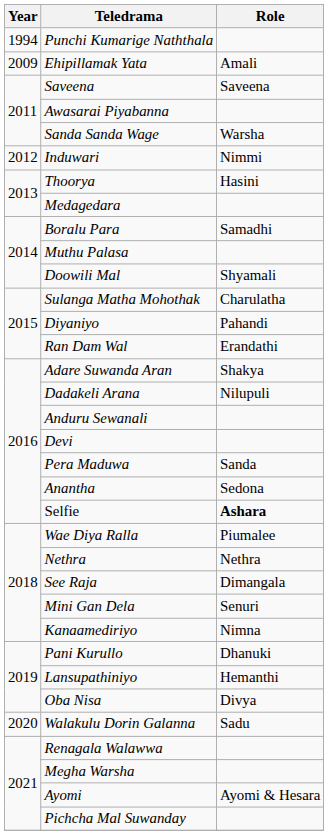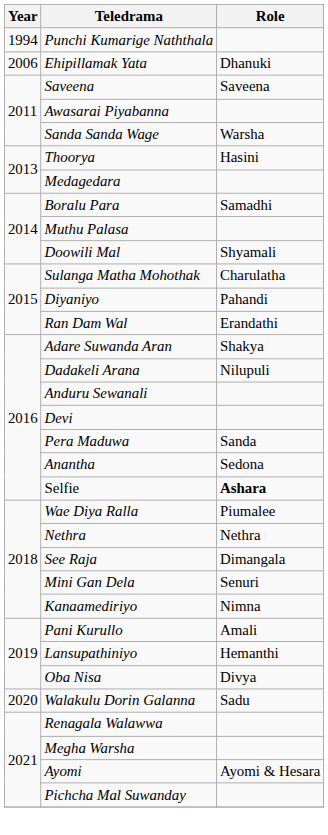 <table class="wikitable">
 <tr>
 <th>Year</th>
 <th>Teledrama</th>
 <th>Role</th>
 </tr>
 <tr>
 <td>1994</td>
 <td><em>Punchi Kumarige Naththala</em></td>
 <td></td>
 </tr>
 <tr>
-<td>2009</td>
+<td>2006</td>
 <td><em>Ehipillamak Yata</em> </td>
-<td>Amali</td>
+<td>Dhanuki</td>
 </tr>
 <tr>
 <td rowspan="3">2011</td>
 <td><em>Saveena</em></td>
 <td>Saveena</td>
 </tr>
 <tr>
 <td><em>Awasarai Piyabanna</em></td>
 <td></td>
 </tr>
 <tr>
 <td><em>Sanda Sanda Wage</em></td>
 <td>Warsha</td>
-</tr>
-<tr>
-<td>2012</td>
-<td><em>Induwari</em></td>
-<td>Nimmi</td>
 </tr>
 <tr>
 <td rowspan="2">2013</td>
 <td><em>Thoorya</em></td>
 <td>Hasini</td>
 </tr>
 <tr>
 <td><em>Medagedara</em></td>
 <td></td>
 </tr>
 <tr>
 <td rowspan="3">2014</td>
 <td><em>Boralu Para</em></td>
 <td>Samadhi</td>
 </tr>
 <tr>
 <td><em>Muthu Palasa</em></td>
 <td></td>
 </tr>
 <tr>
 <td><em>Doowili Mal</em></td>
 <td>Shyamali</td>
 </tr>
 <tr>
 <td rowspan="3">2015</td>
 <td><em>Sulanga Matha Mohothak</em></td>
 <td>Charulatha</td>
 </tr>
 <tr>
 <td><em>Diyaniyo</em></td>
 <td>Pahandi</td>
 </tr>
 <tr>
 <td><em>Ran Dam Wal</em></td>
 <td>Erandathi</td>
 </tr>
 <tr>
 <td rowspan="7">2016</td>
 <td><em>Adare Suwanda Aran</em></td>
 <td>Shakya</td>
 </tr>
 <tr>
 <td><em>Dadakeli Arana</em></td>
 <td>Nilupuli</td>
 </tr>
 <tr>
 <td><em>Anduru Sewanali</em></td>
 <td></td>
 </tr>
 <tr>
 <td><em>Devi</em></td>
 <td></td>
 </tr>
 <tr>
 <td><em>Pera Maduwa</em></td>
 <td>Sanda</td>
 </tr>
 <tr>
 <td><em>Anantha</em></td>
 <td>Sedona</td>
 </tr>
 <tr>
 <td>Selfie</td>
 <td><strong>Ashara</strong></td>
 </tr>
 <tr>
 <td rowspan="5">2018</td>
 <td><em>Wae Diya Ralla</em></td>
 <td>Piumalee</td>
 </tr>
 <tr>
 <td><em>Nethra</em></td>
 <td>Nethra</td>
 </tr>
 <tr>
 <td><em>See Raja</em></td>
 <td>Dimangala</td>
 </tr>
 <tr>
 <td><em>Mini Gan Dela</em></td>
 <td>Senuri</td>
 </tr>
 <tr>
 <td><em>Kanaamediriyo</em></td>
 <td>Nimna</td>
 </tr>
 <tr>
 <td rowspan="3">2019</td>
 <td><em>Pani Kurullo</em></td>
-<td>Dhanuki</td>
+<td>Amali</td>
 </tr>
 <tr>
 <td><em>Lansupathiniyo</em></td>
 <td>Hemanthi</td>
 </tr>
 <tr>
 <td><em>Oba Nisa</em></td>
 <td>Divya</td>
 </tr>
 <tr>
 <td>2020</td>
 <td><em>Walakulu Dorin Galanna</em></td>
 <td>Sadu</td>
 </tr>
 <tr>
 <td rowspan="4">2021</td>
 <td><em>Renagala Walawwa</em></td>
 <td></td>
 </tr>
 <tr>
 <td><em>Megha Warsha</em></td>
 <td></td>
 </tr>
 <tr>
 <td><em>Ayomi</em>  </td>
 <td>Ayomi & Hesara</td>
 </tr>
 <tr>
 <td><em>Pichcha Mal Suwanday</em></td>
 <td></td>
 </tr>
 <tr>
 </tr>
 </table>
